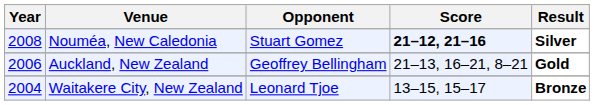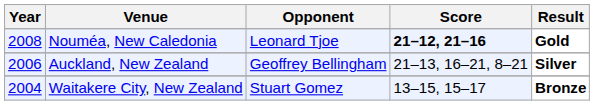 <table class="sortable wikitable" style="font-size: 90%;">
 <tr>
 <th>Year</th>
 <th>Venue</th>
 <th>Opponent</th>
 <th>Score</th>
 <th>Result</th>
 </tr>
 <tr>
 </tr>
 <tr style="background:#ECF2FF">
 <td align="center"><a href='#'>2008</a></td>
 <td align="left"><a href='#'>Nouméa</a>, <a href='#'>New Caledonia</a></td>
-<td align="left"> <a href='#'>Stuart Gomez</a></td>
+<td align="left"> <a href='#'>Leonard Tjoe</a></td>
 <td align="left"><strong>21–12, 21–16</strong></td>
-<td style="text-align:left; background:white"> <strong>Silver</strong></td>
+<td style="text-align:left; background:white"> <strong>Gold</strong></td>
 </tr>
 <tr>
 </tr>
 <tr style="background:#ECF2FF">
 <td align="center"><a href='#'>2006</a></td>
 <td align="left"><a href='#'>Auckland</a>, <a href='#'>New Zealand</a></td>
 <td align="left"> <a href='#'>Geoffrey Bellingham</a></td>
 <td align="left">21–13, 16–21, 8–21</td>
-<td style="text-align:left; background:white"> <strong>Gold</strong></td>
+<td style="text-align:left; background:white"> <strong>Silver</strong></td>
 </tr>
 <tr>
 </tr>
 <tr style="background:#ECF2FF">
 <td align="center"><a href='#'>2004</a></td>
 <td align="left"><a href='#'>Waitakere City</a>, <a href='#'>New Zealand</a></td>
-<td align="left"> <a href='#'>Leonard Tjoe</a></td>
+<td align="left"> <a href='#'>Stuart Gomez</a></td>
 <td align="left">13–15, 15–17</td>
 <td style="text-align:left; background:white"> <strong>Bronze</strong></td>
 </tr>
 </table>
